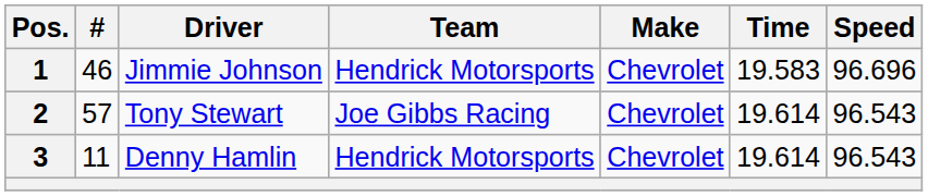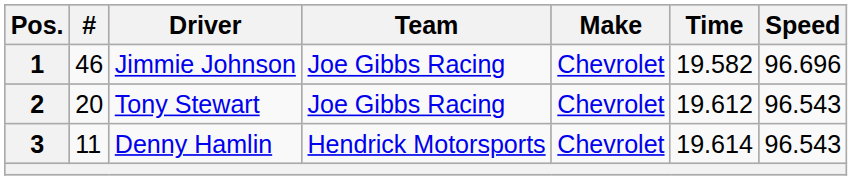 <table class="wikitable" style="font-size:95%">
 <tr>
 <th>Pos.</th>
 <th>#</th>
 <th>Driver</th>
 <th>Team</th>
 <th>Make</th>
 <th>Time</th>
 <th>Speed</th>
 </tr>
 <tr>
 <th>1</th>
 <td>46</td>
 <td><a href='#'>Jimmie Johnson</a></td>
-<td><a href='#'>Hendrick Motorsports</a></td>
+<td><a href='#'>Joe Gibbs Racing</a></td>
 <td><a href='#'>Chevrolet</a></td>
-<td>19.583</td>
+<td>19.582</td>
 <td>96.696</td>
 </tr>
 <tr>
 <th>2</th>
-<td>57</td>
+<td>20</td>
 <td><a href='#'>Tony Stewart</a></td>
 <td><a href='#'>Joe Gibbs Racing</a></td>
 <td><a href='#'>Chevrolet</a></td>
-<td>19.614</td>
+<td>19.612</td>
 <td>96.543</td>
 </tr>
 <tr>
 <th>3</th>
 <td>11</td>
 <td><a href='#'>Denny Hamlin</a></td>
 <td><a href='#'>Hendrick Motorsports</a></td>
 <td><a href='#'>Chevrolet</a></td>
 <td>19.614</td>
 <td>96.543</td>
 </tr>
 <tr>
 <th colspan="7"></th>
 </tr>
 </table>
